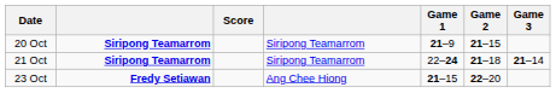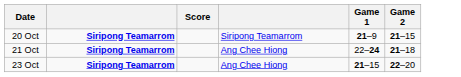 <table class="wikitable" style="text-align:center; font-size:90% ">
 <tr>
 <th width="60">Date</th>
 <th align="right" width="200"></th>
 <th width="60">Score</th>
 <th align="left" width="200"></th>
 <th width="50">Game 1</th>
 <th width="50">Game 2</th>
-<th width="50">Game 3</th>
 </tr>
 <tr>
 <td>20 Oct</td>
 <td align="right"><strong><a href='#'>Siripong Teamarrom</a> </strong></td>
 <td align="center"></td>
 <td align="left"> <a href='#'>Siripong Teamarrom</a></td>
 <td><strong>21</strong>–9</td>
 <td><strong>21</strong>–15</td>
-<td></td>
 </tr>
 <tr>
 <td>21 Oct</td>
 <td align="right"><strong><a href='#'>Siripong Teamarrom</a> </strong></td>
 <td align="center"></td>
-<td align="left"> <a href='#'>Siripong Teamarrom</a></td>
+<td align="left"> <a href='#'>Ang Chee Hiong</a></td>
 <td>22–<strong>24</strong></td>
 <td><strong>21</strong>–18</td>
-<td><strong>21</strong>–14</td>
 </tr>
 <tr>
 <td>23 Oct</td>
-<td align="right"><strong><a href='#'>Fredy Setiawan</a> </strong></td>
+<td align="right"><strong><a href='#'>Siripong Teamarrom</a> </strong></td>
 <td align="center"></td>
 <td align="left"> <a href='#'>Ang Chee Hiong</a></td>
 <td><strong>21</strong>–15</td>
 <td><strong>22</strong>–20</td>
-<td></td>
 </tr>
 </table>
